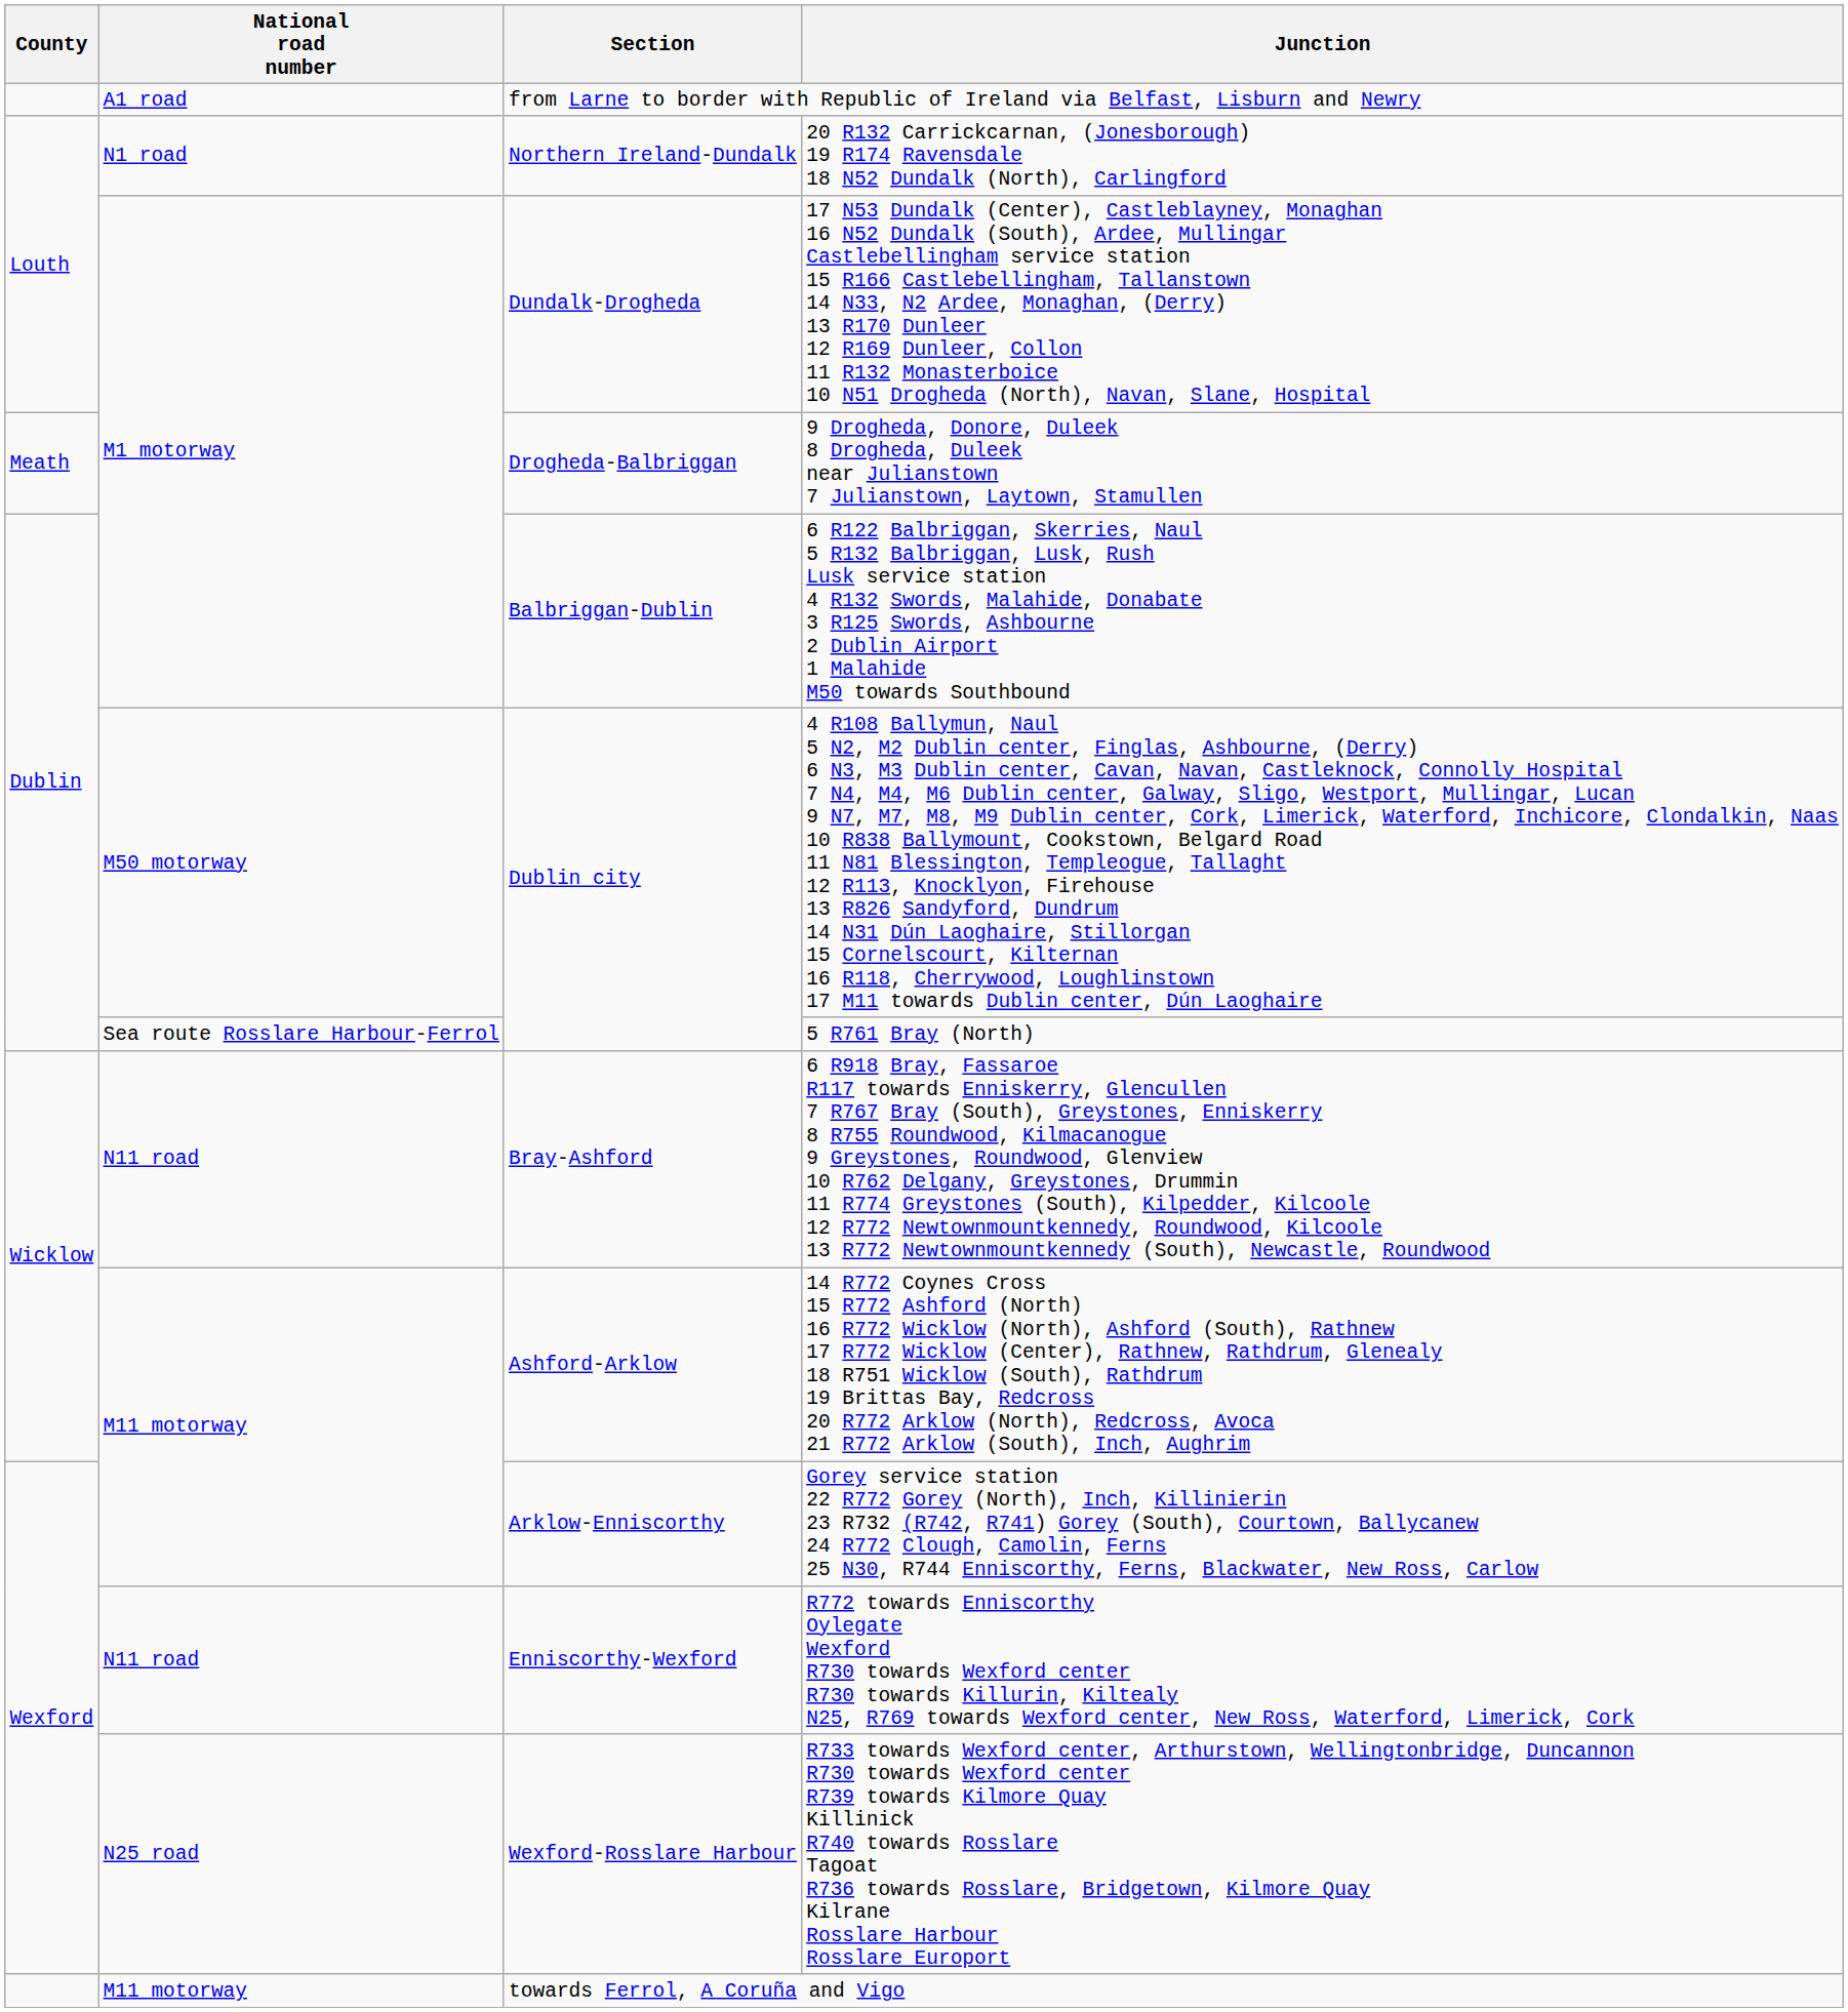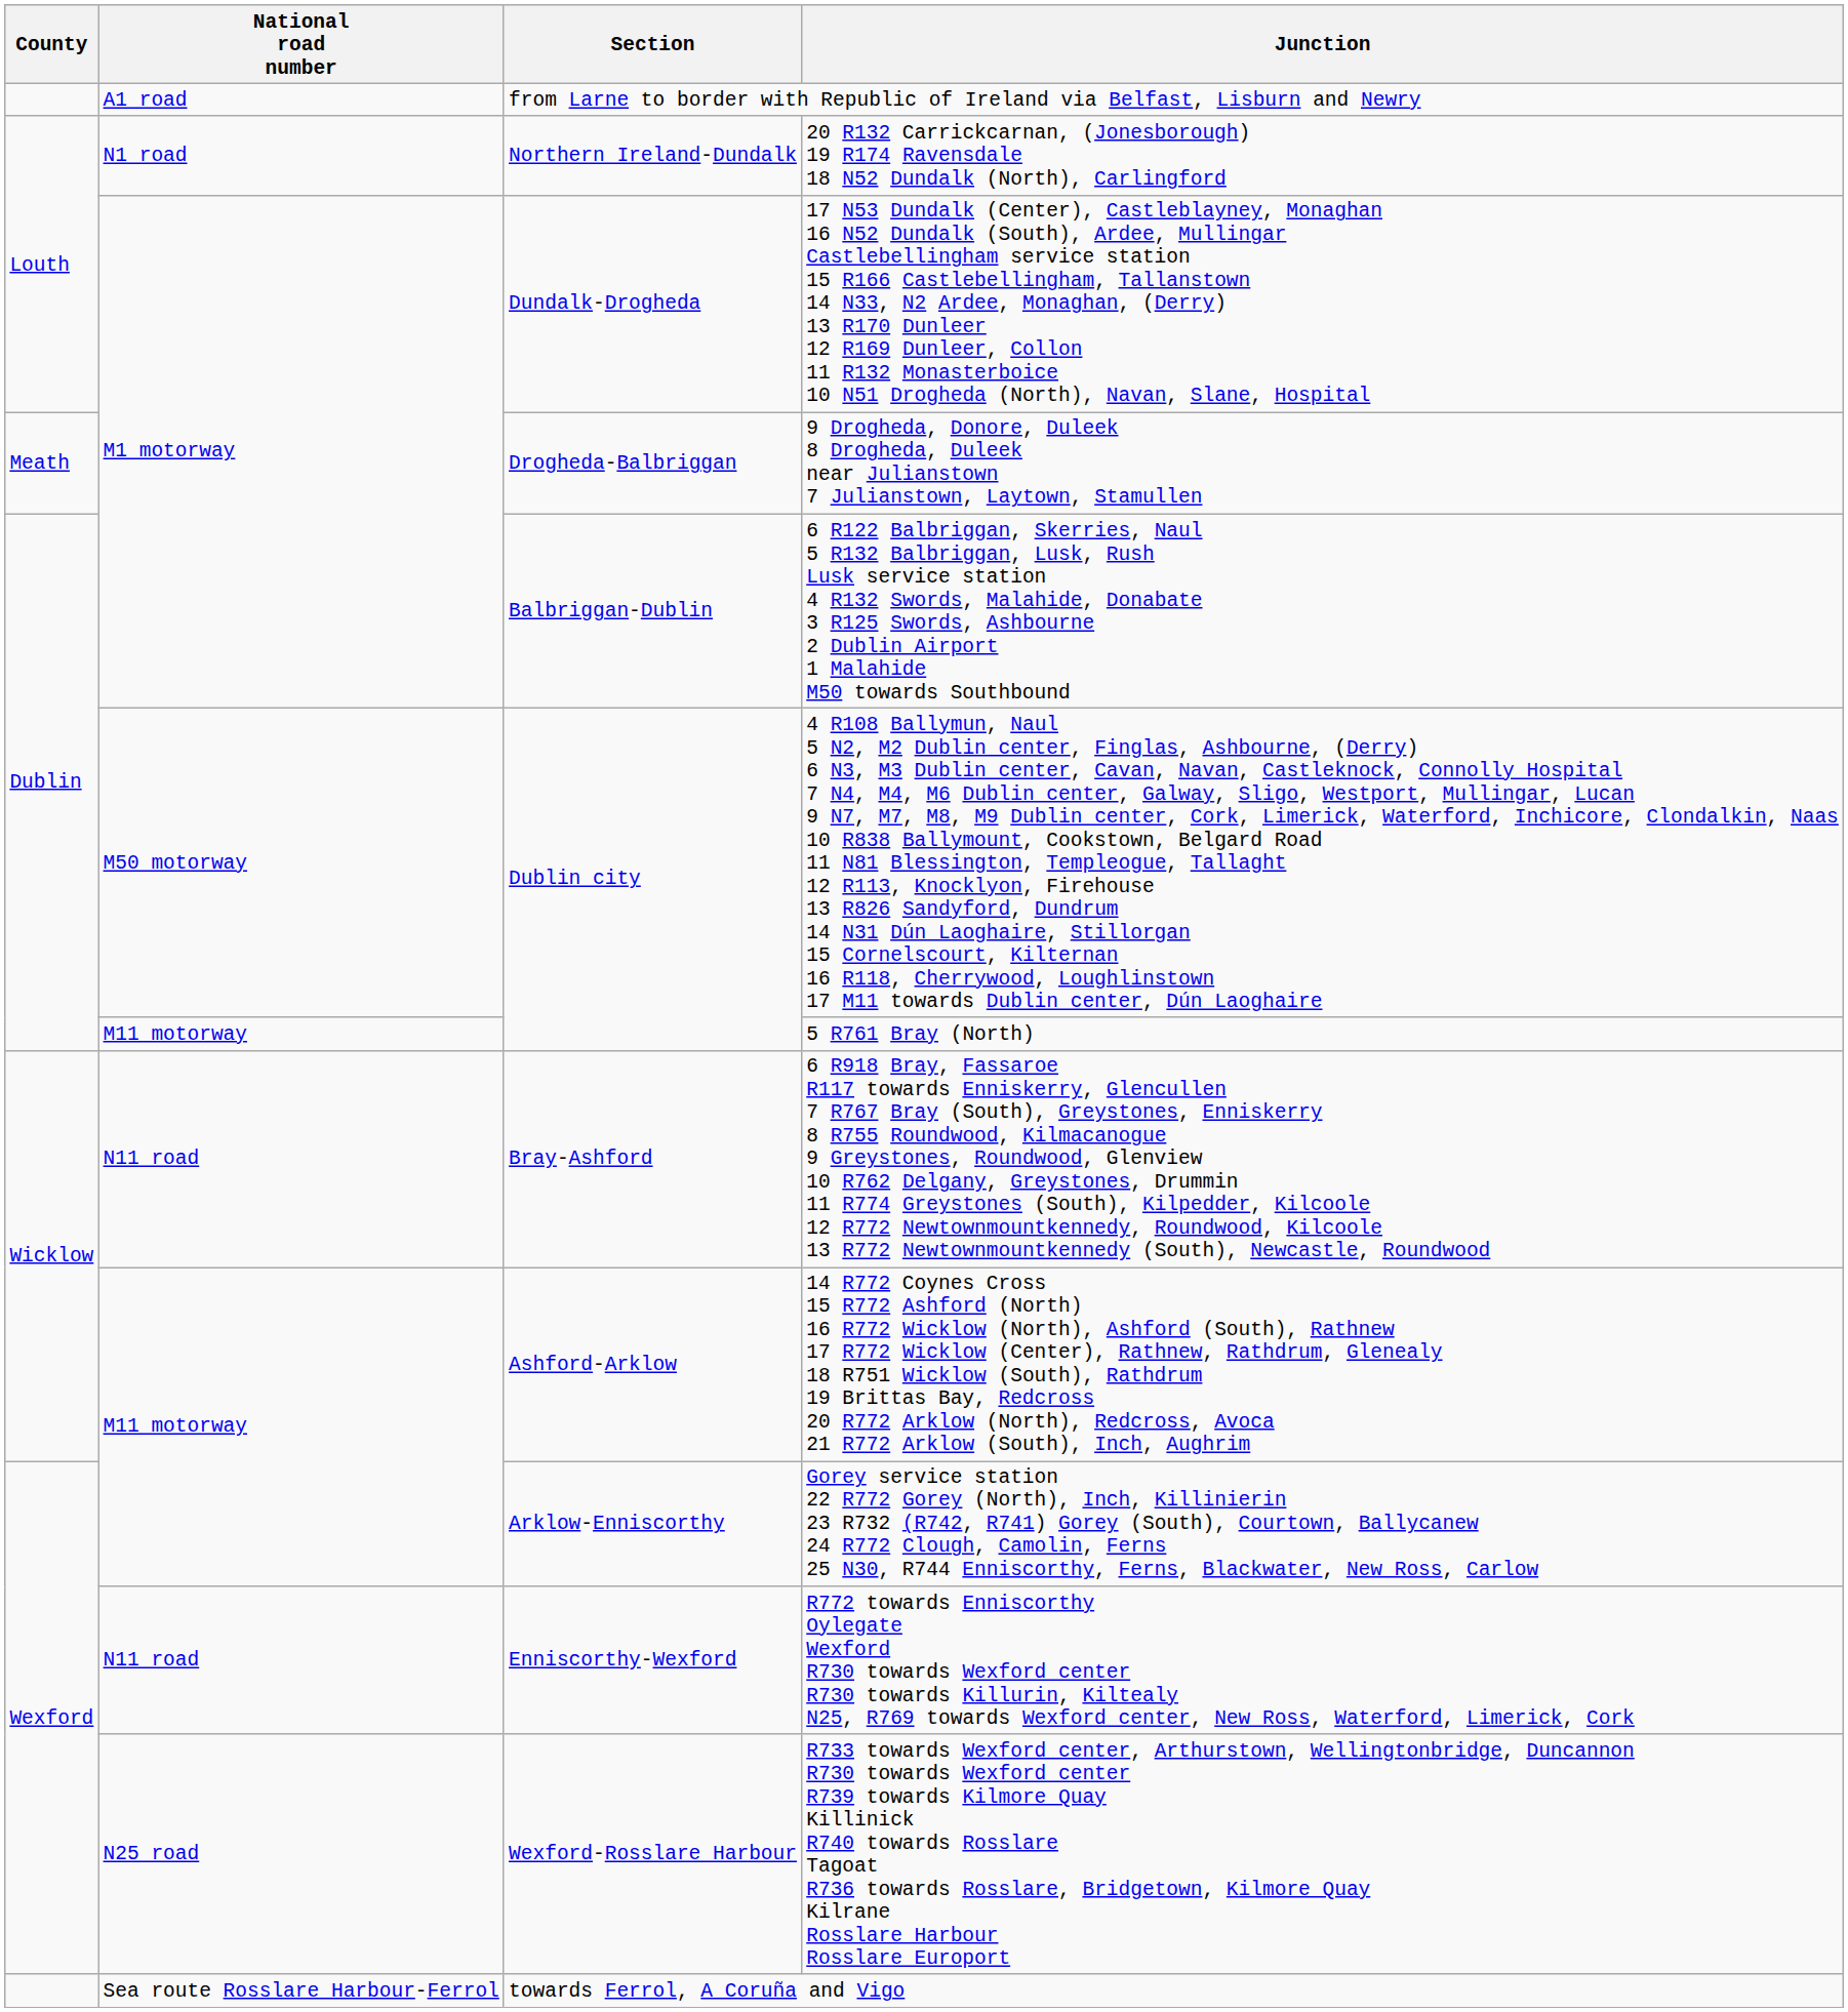 <table class="wikitable sortable">
 <tr>
 <th>County</th>
 <th>National<br>road<br>number</th>
 <th>Section</th>
 <th>Junction</th>
 </tr>
 <tr>
 <td></td>
 <td> <a href='#'>A1 road</a></td>
 <td colspan="2"> from <a href='#'>Larne</a> to border with Republic of Ireland via <a href='#'>Belfast</a>, <a href='#'>Lisburn</a> and <a href='#'>Newry</a></td>
 </tr>
 <tr>
 <td rowspan="2"><a href='#'>Louth</a></td>
 <td> <a href='#'>N1 road</a></td>
 <td><a href='#'>Northern Ireland</a>-<a href='#'>Dundalk</a></td>
 <td> 20 <a href='#'>R132</a> Carrickcarnan,  (<a href='#'>Jonesborough</a>)<br> 19 <a href='#'>R174</a> <a href='#'>Ravensdale</a><br> 18 <a href='#'>N52</a> <a href='#'>Dundalk</a> (North), <a href='#'>Carlingford</a></td>
 </tr>
 <tr>
 <td rowspan="3"> <a href='#'>M1 motorway</a></td>
 <td><a href='#'>Dundalk</a>-<a href='#'>Drogheda</a></td>
 <td> 17 <a href='#'>N53</a> <a href='#'>Dundalk</a> (Center), <a href='#'>Castleblayney</a>, <a href='#'>Monaghan</a><br> 16 <a href='#'>N52</a> <a href='#'>Dundalk</a> (South), <a href='#'>Ardee</a>, <a href='#'>Mullingar</a><br>  <a href='#'>Castlebellingham</a> service station<br> 15 <a href='#'>R166</a> <a href='#'>Castlebellingham</a>, <a href='#'>Tallanstown</a><br> 14 <a href='#'>N33</a>, <a href='#'>N2</a> <a href='#'>Ardee</a>, <a href='#'>Monaghan</a>,  (<a href='#'>Derry</a>)<br> 13 <a href='#'>R170</a> <a href='#'>Dunleer</a><br> 12 <a href='#'>R169</a> <a href='#'>Dunleer</a>, <a href='#'>Collon</a><br> 11 <a href='#'>R132</a> <a href='#'>Monasterboice</a><br> 10 <a href='#'>N51</a> <a href='#'>Drogheda</a> (North), <a href='#'>Navan</a>, <a href='#'>Slane</a>, <a href='#'>Hospital</a></td>
 </tr>
 <tr>
 <td><a href='#'>Meath</a></td>
 <td><a href='#'>Drogheda</a>-<a href='#'>Balbriggan</a></td>
 <td> 9 <a href='#'>Drogheda</a>, <a href='#'>Donore</a>, <a href='#'>Duleek</a><br> 8 <a href='#'>Drogheda</a>, <a href='#'>Duleek</a><br> near <a href='#'>Julianstown</a><br> 7 <a href='#'>Julianstown</a>, <a href='#'>Laytown</a>, <a href='#'>Stamullen</a></td>
 </tr>
 <tr>
 <td rowspan="3"><a href='#'>Dublin</a></td>
 <td><a href='#'>Balbriggan</a>-<a href='#'>Dublin</a></td>
 <td> 6 <a href='#'>R122</a> <a href='#'>Balbriggan</a>, <a href='#'>Skerries</a>, <a href='#'>Naul</a><br> 5 <a href='#'>R132</a> <a href='#'>Balbriggan</a>, <a href='#'>Lusk</a>, <a href='#'>Rush</a><br>  <a href='#'>Lusk</a> service station<br> 4 <a href='#'>R132</a> <a href='#'>Swords</a>, <a href='#'>Malahide</a>, <a href='#'>Donabate</a><br> 3 <a href='#'>R125</a> <a href='#'>Swords</a>, <a href='#'>Ashbourne</a><br> 2 <a href='#'>Dublin Airport</a><br> 1 <a href='#'>Malahide</a><br> <a href='#'>M50</a> towards Southbound</td>
 </tr>
 <tr>
 <td> <a href='#'>M50 motorway</a></td>
 <td rowspan="2"><a href='#'>Dublin city</a></td>
 <td> 4 <a href='#'>R108</a> <a href='#'>Ballymun</a>, <a href='#'>Naul</a><br> 5 <a href='#'>N2</a>, <a href='#'>M2</a> <a href='#'>Dublin center</a>, <a href='#'>Finglas</a>, <a href='#'>Ashbourne</a>,  (<a href='#'>Derry</a>)<br> 6 <a href='#'>N3</a>, <a href='#'>M3</a> <a href='#'>Dublin center</a>, <a href='#'>Cavan</a>, <a href='#'>Navan</a>, <a href='#'>Castleknock</a>, <a href='#'>Connolly Hospital</a><br> 7 <a href='#'>N4</a>, <a href='#'>M4</a>, <a href='#'>M6</a> <a href='#'>Dublin center</a>, <a href='#'>Galway</a>, <a href='#'>Sligo</a>, <a href='#'>Westport</a>, <a href='#'>Mullingar</a>, <a href='#'>Lucan</a><br> 9 <a href='#'>N7</a>, <a href='#'>M7</a>, <a href='#'>M8</a>, <a href='#'>M9</a> <a href='#'>Dublin center</a>, <a href='#'>Cork</a>, <a href='#'>Limerick</a>, <a href='#'>Waterford</a>, <a href='#'>Inchicore</a>, <a href='#'>Clondalkin</a>, <a href='#'>Naas</a><br> 10 <a href='#'>R838</a> <a href='#'>Ballymount</a>, Cookstown, Belgard Road<br> 11 <a href='#'>N81</a> <a href='#'>Blessington</a>, <a href='#'>Templeogue</a>, <a href='#'>Tallaght</a><br> 12 <a href='#'>R113</a>, <a href='#'>Knocklyon</a>, Firehouse<br> 13 <a href='#'>R826</a> <a href='#'>Sandyford</a>, <a href='#'>Dundrum</a><br> 14 <a href='#'>N31</a> <a href='#'>Dún Laoghaire</a>, <a href='#'>Stillorgan</a><br> 15 <a href='#'>Cornelscourt</a>, <a href='#'>Kilternan</a><br> 16 <a href='#'>R118</a>, <a href='#'>Cherrywood</a>, <a href='#'>Loughlinstown</a><br> 17 <a href='#'>M11</a> towards <a href='#'>Dublin center</a>, <a href='#'>Dún Laoghaire</a></td>
 </tr>
 <tr>
-<td>Sea route <a href='#'>Rosslare Harbour</a>-<a href='#'>Ferrol</a></td>
+<td> <a href='#'>M11 motorway</a></td>
 <td> 5 <a href='#'>R761</a> <a href='#'>Bray</a> (North)</td>
 </tr>
 <tr>
 <td rowspan="2"><a href='#'>Wicklow</a></td>
 <td> <a href='#'>N11 road</a></td>
 <td><a href='#'>Bray</a>-<a href='#'>Ashford</a></td>
 <td> 6 <a href='#'>R918</a> <a href='#'>Bray</a>, <a href='#'>Fassaroe</a><br> <a href='#'>R117</a> towards <a href='#'>Enniskerry</a>, <a href='#'>Glencullen</a><br> 7 <a href='#'>R767</a> <a href='#'>Bray</a> (South), <a href='#'>Greystones</a>, <a href='#'>Enniskerry</a><br> 8 <a href='#'>R755</a> <a href='#'>Roundwood</a>, <a href='#'>Kilmacanogue</a><br> 9 <a href='#'>Greystones</a>, <a href='#'>Roundwood</a>, Glenview<br> 10 <a href='#'>R762</a> <a href='#'>Delgany</a>, <a href='#'>Greystones</a>, Drummin<br> 11 <a href='#'>R774</a> <a href='#'>Greystones</a> (South), <a href='#'>Kilpedder</a>, <a href='#'>Kilcoole</a><br> 12 <a href='#'>R772</a> <a href='#'>Newtownmountkennedy</a>, <a href='#'>Roundwood</a>, <a href='#'>Kilcoole</a><br> 13 <a href='#'>R772</a> <a href='#'>Newtownmountkennedy</a> (South), <a href='#'>Newcastle</a>, <a href='#'>Roundwood</a></td>
 </tr>
 <tr>
 <td rowspan="2"> <a href='#'>M11 motorway</a></td>
 <td><a href='#'>Ashford</a>-<a href='#'>Arklow</a></td>
 <td> 14 <a href='#'>R772</a> Coynes Cross<br> 15 <a href='#'>R772</a> <a href='#'>Ashford</a> (North)<br> 16 <a href='#'>R772</a> <a href='#'>Wicklow</a> (North), <a href='#'>Ashford</a> (South), <a href='#'>Rathnew</a><br> 17 <a href='#'>R772</a> <a href='#'>Wicklow</a> (Center), <a href='#'>Rathnew</a>, <a href='#'>Rathdrum</a>, <a href='#'>Glenealy</a><br> 18 R751 <a href='#'>Wicklow</a> (South), <a href='#'>Rathdrum</a><br> 19 Brittas Bay, <a href='#'>Redcross</a><br> 20 <a href='#'>R772</a> <a href='#'>Arklow</a> (North), <a href='#'>Redcross</a>, <a href='#'>Avoca</a><br> 21 <a href='#'>R772</a> <a href='#'>Arklow</a> (South), <a href='#'>Inch</a>, <a href='#'>Aughrim</a></td>
 </tr>
 <tr>
 <td rowspan="3"><a href='#'>Wexford</a></td>
 <td><a href='#'>Arklow</a>-<a href='#'>Enniscorthy</a></td>
 <td>  <a href='#'>Gorey</a> service station<br> 22 <a href='#'>R772</a> <a href='#'>Gorey</a> (North), <a href='#'>Inch</a>, <a href='#'>Killinierin</a><br> 23 R732 <a href='#'>(R742</a>, <a href='#'>R741</a>) <a href='#'>Gorey</a> (South), <a href='#'>Courtown</a>, <a href='#'>Ballycanew</a><br> 24 <a href='#'>R772</a> <a href='#'>Clough</a>, <a href='#'>Camolin</a>, <a href='#'>Ferns</a><br> 25 <a href='#'>N30</a>, R744 <a href='#'>Enniscorthy</a>, <a href='#'>Ferns</a>, <a href='#'>Blackwater</a>, <a href='#'>New Ross</a>, <a href='#'>Carlow</a></td>
 </tr>
 <tr>
 <td> <a href='#'>N11 road</a></td>
 <td><a href='#'>Enniscorthy</a>-<a href='#'>Wexford</a></td>
 <td> <a href='#'>R772</a> towards <a href='#'>Enniscorthy</a><br> <a href='#'>Oylegate</a><br> <a href='#'>Wexford</a><br> <a href='#'>R730</a> towards <a href='#'>Wexford center</a><br> <a href='#'>R730</a> towards <a href='#'>Killurin</a>, <a href='#'>Kiltealy</a><br> <a href='#'>N25</a>, <a href='#'>R769</a> towards <a href='#'>Wexford center</a>, <a href='#'>New Ross</a>, <a href='#'>Waterford</a>, <a href='#'>Limerick</a>, <a href='#'>Cork</a></td>
 </tr>
 <tr>
 <td> <a href='#'>N25 road</a></td>
 <td><a href='#'>Wexford</a>-<a href='#'>Rosslare Harbour</a></td>
 <td> <a href='#'>R733</a> towards <a href='#'>Wexford center</a>, <a href='#'>Arthurstown</a>, <a href='#'>Wellingtonbridge</a>, <a href='#'>Duncannon</a><br> <a href='#'>R730</a> towards <a href='#'>Wexford center</a><br> <a href='#'>R739</a> towards <a href='#'>Kilmore Quay</a><br> Killinick<br> <a href='#'>R740</a> towards <a href='#'>Rosslare</a><br> Tagoat<br> <a href='#'>R736</a> towards <a href='#'>Rosslare</a>, <a href='#'>Bridgetown</a>, <a href='#'>Kilmore Quay</a><br> Kilrane<br> <a href='#'>Rosslare Harbour</a><br> <a href='#'>Rosslare Europort</a></td>
 </tr>
 <tr>
 <td></td>
-<td> <a href='#'>M11 motorway</a></td>
+<td>Sea route <a href='#'>Rosslare Harbour</a>-<a href='#'>Ferrol</a></td>
 <td colspan="2"> towards <a href='#'>Ferrol</a>, <a href='#'>A Coruña</a> and <a href='#'>Vigo</a></td>
 </tr>
 </table>
